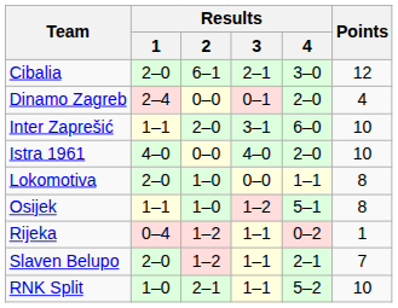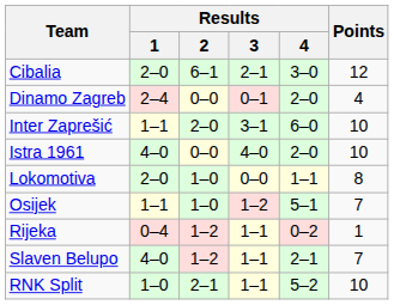 <table class="wikitable" style="text-align:center">
 <tr>
 <th rowspan=2>Team</th>
 <th colspan=4>Results</th>
 <th rowspan=2>Points</th>
 </tr>
 <tr>
 <th width=40>1</th>
 <th width=40>2</th>
 <th width=40>3</th>
 <th width=40>4</th>
 </tr>
 <tr>
 <td align=left><a href='#'>Cibalia</a></td>
 <td bgcolor=#ddffdd>2–0</td>
 <td bgcolor=#ddffdd>6–1</td>
 <td bgcolor=#ddffdd>2–1</td>
 <td bgcolor=#ddffdd>3–0</td>
 <td>12</td>
 </tr>
 <tr>
 <td align=left><a href='#'>Dinamo Zagreb</a></td>
 <td bgcolor=#ffdddd>2–4</td>
 <td bgcolor=#ffffdd>0–0</td>
 <td bgcolor=#ffdddd>0–1</td>
 <td bgcolor=#ddffdd>2–0</td>
 <td>4</td>
 </tr>
 <tr>
 <td align=left><a href='#'>Inter Zaprešić</a></td>
 <td bgcolor=#ffffdd>1–1</td>
 <td bgcolor=#ddffdd>2–0</td>
 <td bgcolor=#ddffdd>3–1</td>
 <td bgcolor=#ddffdd>6–0</td>
 <td>10</td>
 </tr>
 <tr>
 <td align=left><a href='#'>Istra 1961</a></td>
 <td bgcolor=#ddffdd>4–0</td>
 <td bgcolor=#ffffdd>0–0</td>
 <td bgcolor=#ddffdd>4–0</td>
 <td bgcolor=#ddffdd>2–0</td>
 <td>10</td>
 </tr>
 <tr>
 <td align=left><a href='#'>Lokomotiva</a></td>
 <td bgcolor=#ddffdd>2–0</td>
 <td bgcolor=#ddffdd>1–0</td>
 <td bgcolor=#ffffdd>0–0</td>
 <td bgcolor=#ffffdd>1–1</td>
 <td>8</td>
 </tr>
 <tr>
 <td align=left><a href='#'>Osijek</a></td>
 <td bgcolor=#ffffdd>1–1</td>
 <td bgcolor=#ddffdd>1–0</td>
 <td bgcolor=#ffdddd>1–2</td>
 <td bgcolor=#ddffdd>5–1</td>
-<td>8</td>
+<td>7</td>
 </tr>
 <tr>
 <td align=left><a href='#'>Rijeka</a></td>
 <td bgcolor=#ffdddd>0–4</td>
 <td bgcolor=#ffdddd>1–2</td>
 <td bgcolor=#ffffdd>1–1</td>
 <td bgcolor=#ffdddd>0–2</td>
 <td>1</td>
 </tr>
 <tr>
 <td align=left><a href='#'>Slaven Belupo</a></td>
-<td bgcolor=#ddffdd>2–0</td>
+<td bgcolor=#ddffdd>4–0</td>
 <td bgcolor=#ffdddd>1–2</td>
 <td bgcolor=#ffffdd>1–1</td>
 <td bgcolor=#ddffdd>2–1</td>
 <td>7</td>
 </tr>
 <tr>
 <td align=left><a href='#'>RNK Split</a></td>
 <td bgcolor=#ddffdd>1–0</td>
 <td bgcolor=#ddffdd>2–1</td>
 <td bgcolor=#ffffdd>1–1</td>
 <td bgcolor=#ddffdd>5–2</td>
 <td>10</td>
 </tr>
 </table>
